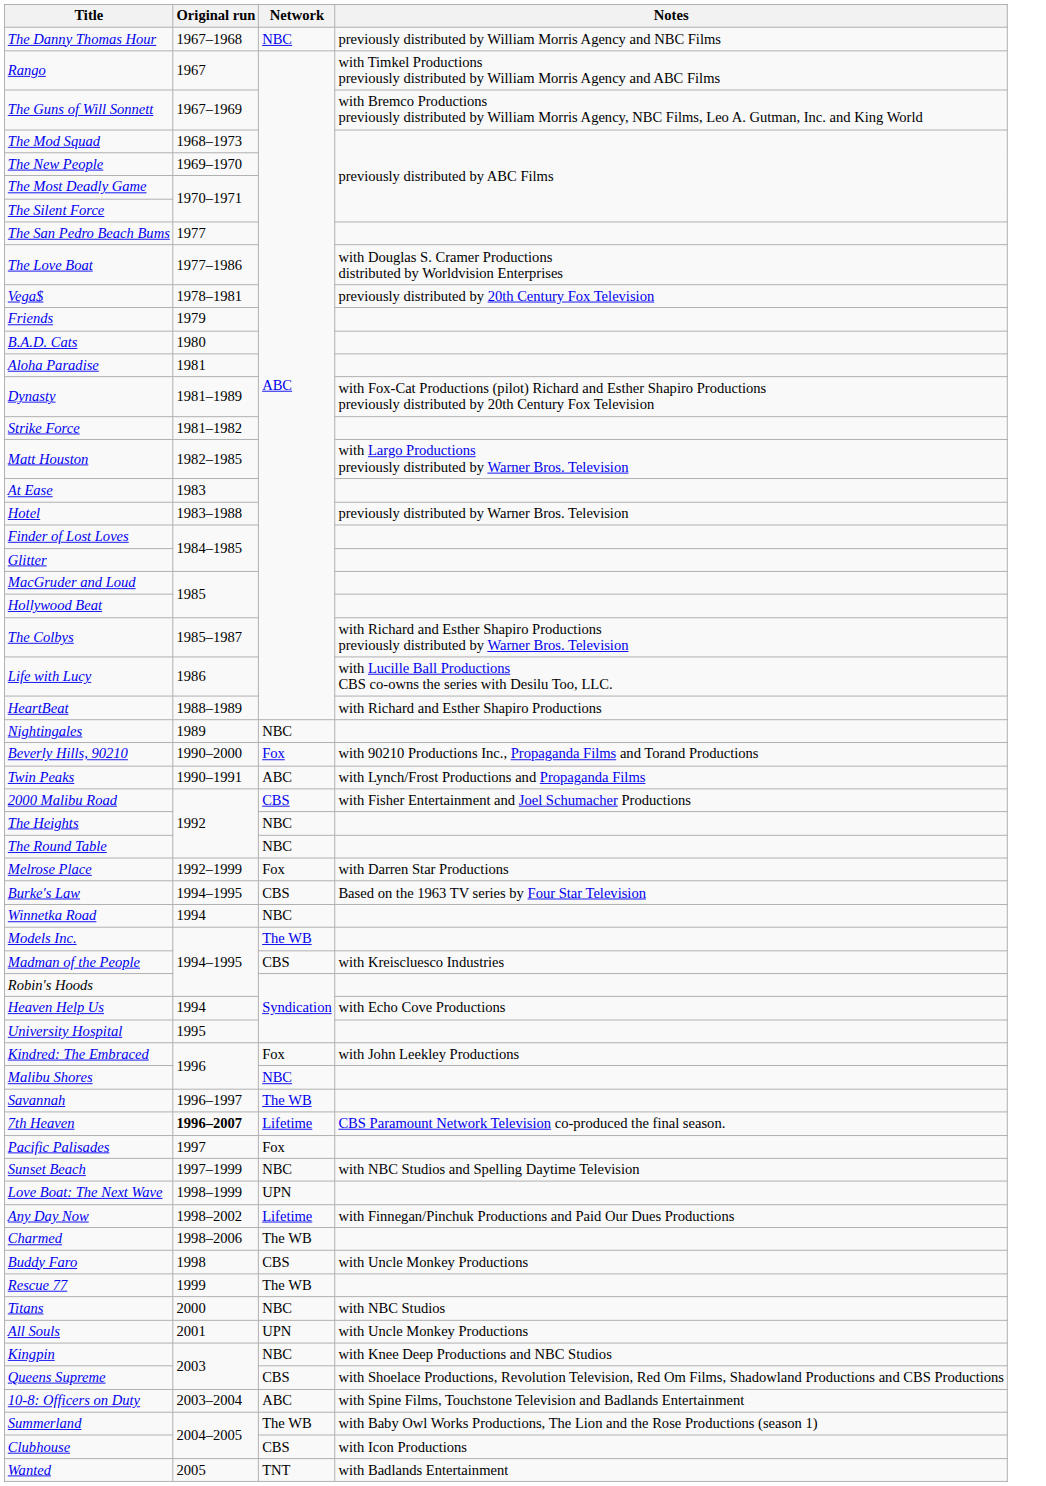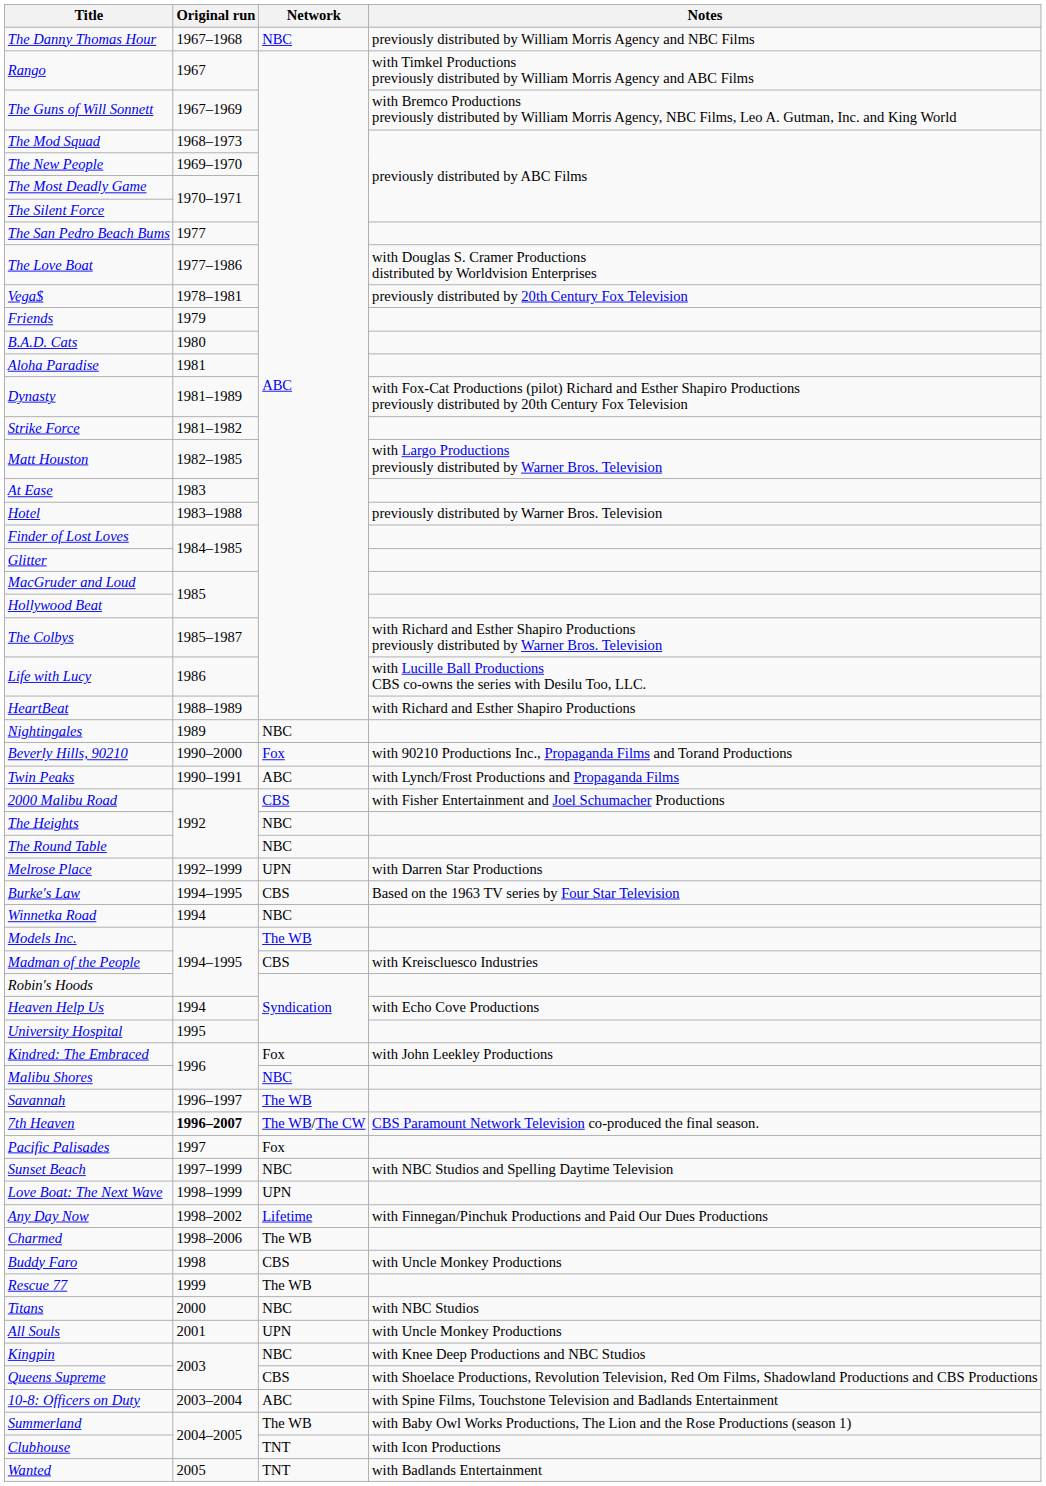 <table class="wikitable sortable">
 <tr>
 <th>Title</th>
 <th>Original run</th>
 <th>Network</th>
 <th>Notes</th>
 </tr>
 <tr>
 <td><em><a href='#'>The Danny Thomas Hour</a></em></td>
 <td>1967–1968</td>
 <td><a href='#'>NBC</a></td>
 <td>previously distributed by William Morris Agency and NBC Films</td>
 </tr>
 <tr>
 <td><em><a href='#'>Rango</a></em></td>
 <td>1967</td>
 <td rowspan="24"><a href='#'>ABC</a></td>
 <td>with Timkel Productions<br>previously distributed by William Morris Agency and ABC Films</td>
 </tr>
 <tr>
 <td><em><a href='#'>The Guns of Will Sonnett</a></em></td>
 <td>1967–1969</td>
 <td>with Bremco Productions<br>previously distributed by William Morris Agency, NBC Films, Leo A. Gutman, Inc. and King World</td>
 </tr>
 <tr>
 <td><em><a href='#'>The Mod Squad</a></em></td>
 <td>1968–1973</td>
 <td rowspan="4">previously distributed by ABC Films</td>
 </tr>
 <tr>
 <td><em><a href='#'>The New People</a></em></td>
 <td>1969–1970</td>
 </tr>
 <tr>
 <td><em><a href='#'>The Most Deadly Game</a></em></td>
 <td rowspan="2">1970–1971</td>
 </tr>
 <tr>
 <td><em><a href='#'>The Silent Force</a></em></td>
 </tr>
 <tr>
 <td><em><a href='#'>The San Pedro Beach Bums</a></em></td>
 <td>1977</td>
 <td></td>
 </tr>
 <tr>
 <td><em><a href='#'>The Love Boat</a></em></td>
 <td>1977–1986</td>
 <td>with Douglas S. Cramer Productions<br>distributed by Worldvision Enterprises</td>
 </tr>
 <tr>
 <td><em><a href='#'>Vega$</a></em></td>
 <td>1978–1981</td>
 <td>previously distributed by <a href='#'>20th Century Fox Television</a></td>
 </tr>
 <tr>
 <td><em><a href='#'>Friends</a></em></td>
 <td>1979</td>
 <td></td>
 </tr>
 <tr>
 <td><em><a href='#'>B.A.D. Cats</a></em></td>
 <td>1980</td>
 <td></td>
 </tr>
 <tr>
 <td><em><a href='#'>Aloha Paradise</a></em></td>
 <td>1981</td>
 <td></td>
 </tr>
 <tr>
 <td><em><a href='#'>Dynasty</a></em></td>
 <td>1981–1989</td>
 <td>with Fox-Cat Productions (pilot) Richard and Esther Shapiro Productions<br>previously distributed by 20th Century Fox Television</td>
 </tr>
 <tr>
 <td><em><a href='#'>Strike Force</a></em></td>
 <td>1981–1982</td>
 <td></td>
 </tr>
 <tr>
 <td><em><a href='#'>Matt Houston</a></em></td>
 <td>1982–1985</td>
 <td>with <a href='#'>Largo Productions</a><br>previously distributed by <a href='#'>Warner Bros. Television</a></td>
 </tr>
 <tr>
 <td><em><a href='#'>At Ease</a></em></td>
 <td>1983</td>
 <td></td>
 </tr>
 <tr>
 <td><em><a href='#'>Hotel</a></em></td>
 <td>1983–1988</td>
 <td>previously distributed by Warner Bros. Television</td>
 </tr>
 <tr>
 <td><em><a href='#'>Finder of Lost Loves</a></em></td>
 <td rowspan="2">1984–1985</td>
 <td></td>
 </tr>
 <tr>
 <td><em><a href='#'>Glitter</a></em></td>
 <td></td>
 </tr>
 <tr>
 <td><em><a href='#'>MacGruder and Loud</a></em></td>
 <td rowspan="2">1985</td>
 <td></td>
 </tr>
 <tr>
 <td><em><a href='#'>Hollywood Beat</a></em></td>
 <td></td>
 </tr>
 <tr>
 <td><em><a href='#'>The Colbys</a></em></td>
 <td>1985–1987</td>
 <td>with Richard and Esther Shapiro Productions<br>previously distributed by <a href='#'>Warner Bros. Television</a></td>
 </tr>
 <tr>
 <td><em><a href='#'>Life with Lucy</a></em></td>
 <td>1986</td>
 <td>with <a href='#'>Lucille Ball Productions</a><br>CBS co-owns the series with Desilu Too, LLC.</td>
 </tr>
 <tr>
 <td><em><a href='#'>HeartBeat</a></em></td>
 <td>1988–1989</td>
 <td>with Richard and Esther Shapiro Productions</td>
 </tr>
 <tr>
 <td><em><a href='#'>Nightingales</a></em></td>
 <td>1989</td>
 <td>NBC</td>
 <td></td>
 </tr>
 <tr>
 <td><em><a href='#'>Beverly Hills, 90210</a></em></td>
 <td>1990–2000</td>
 <td><a href='#'>Fox</a></td>
 <td>with 90210 Productions Inc., <a href='#'>Propaganda Films</a>  and Torand Productions</td>
 </tr>
 <tr>
 <td><em><a href='#'>Twin Peaks</a></em></td>
 <td>1990–1991</td>
 <td>ABC</td>
 <td>with Lynch/Frost Productions and <a href='#'>Propaganda Films</a></td>
 </tr>
 <tr>
 <td><em><a href='#'>2000 Malibu Road</a></em></td>
 <td rowspan="3">1992</td>
 <td><a href='#'>CBS</a></td>
 <td>with Fisher Entertainment and <a href='#'>Joel Schumacher</a> Productions</td>
 </tr>
 <tr>
 <td><em><a href='#'>The Heights</a></em></td>
 <td>NBC</td>
 <td></td>
 </tr>
 <tr>
 <td><em><a href='#'>The Round Table</a></em></td>
 <td>NBC</td>
 <td></td>
 </tr>
 <tr>
 <td><em><a href='#'>Melrose Place</a></em></td>
 <td>1992–1999</td>
-<td>Fox</td>
+<td>UPN</td>
 <td>with Darren Star Productions</td>
 </tr>
 <tr>
 <td><em><a href='#'>Burke's Law</a></em></td>
 <td>1994–1995</td>
 <td>CBS</td>
 <td>Based on the 1963 TV series by <a href='#'>Four Star Television</a></td>
 </tr>
 <tr>
 <td><em><a href='#'>Winnetka Road</a></em></td>
 <td>1994</td>
 <td>NBC</td>
 <td></td>
 </tr>
 <tr>
 <td><em><a href='#'>Models Inc.</a></em></td>
 <td rowspan="3">1994–1995</td>
 <td><a href='#'>The WB</a></td>
 <td></td>
 </tr>
 <tr>
 <td><em><a href='#'>Madman of the People</a></em></td>
 <td>CBS</td>
 <td>with Kreiscluesco Industries</td>
 </tr>
 <tr>
 <td><em>Robin's Hoods</em></td>
 <td rowspan="3"><a href='#'>Syndication</a></td>
 <td></td>
 </tr>
 <tr>
 <td><em><a href='#'>Heaven Help Us</a></em></td>
 <td>1994</td>
 <td>with Echo Cove Productions</td>
 </tr>
 <tr>
 <td><em><a href='#'>University Hospital</a></em></td>
 <td>1995</td>
 <td></td>
 </tr>
 <tr>
 <td><em><a href='#'>Kindred: The Embraced</a></em></td>
 <td rowspan="2">1996</td>
 <td>Fox</td>
 <td>with John Leekley Productions</td>
 </tr>
 <tr>
 <td><em><a href='#'>Malibu Shores</a></em></td>
 <td><a href='#'>NBC</a></td>
 <td></td>
 </tr>
 <tr>
 <td><em><a href='#'>Savannah</a></em></td>
 <td>1996–1997</td>
 <td><a href='#'>The WB</a></td>
 <td></td>
 </tr>
 <tr>
 <td><em><a href='#'>7th Heaven</a></em></td>
 <td><strong>1996–2007</strong></td>
-<td><a href='#'>Lifetime</a></td>
+<td><a href='#'>The WB</a>/<a href='#'>The CW</a></td>
 <td><a href='#'>CBS Paramount Network Television</a> co-produced the final season.</td>
 </tr>
 <tr>
 <td><em><a href='#'>Pacific Palisades</a></em></td>
 <td>1997</td>
 <td>Fox</td>
 <td></td>
 </tr>
 <tr>
 <td><em><a href='#'>Sunset Beach</a></em></td>
 <td>1997–1999</td>
 <td>NBC</td>
 <td>with NBC Studios and Spelling Daytime Television</td>
 </tr>
 <tr>
 <td><em><a href='#'>Love Boat: The Next Wave</a></em></td>
 <td>1998–1999</td>
 <td>UPN</td>
 <td></td>
 </tr>
 <tr>
 <td><em><a href='#'>Any Day Now</a></em></td>
 <td>1998–2002</td>
 <td><a href='#'>Lifetime</a></td>
 <td>with Finnegan/Pinchuk Productions and Paid Our Dues Productions</td>
 </tr>
 <tr>
 <td><em><a href='#'>Charmed</a></em></td>
 <td>1998–2006</td>
 <td>The WB</td>
 <td></td>
 </tr>
 <tr>
 <td><em><a href='#'>Buddy Faro</a></em></td>
 <td>1998</td>
 <td>CBS</td>
 <td>with Uncle Monkey Productions</td>
 </tr>
 <tr>
 <td><em><a href='#'>Rescue 77</a></em></td>
 <td>1999</td>
 <td>The WB</td>
 <td></td>
 </tr>
 <tr>
 <td><em><a href='#'>Titans</a></em></td>
 <td>2000</td>
 <td>NBC</td>
 <td>with NBC Studios</td>
 </tr>
 <tr>
 <td><em><a href='#'>All Souls</a></em></td>
 <td>2001</td>
 <td>UPN</td>
 <td>with Uncle Monkey Productions</td>
 </tr>
 <tr>
 <td><em><a href='#'>Kingpin</a></em></td>
 <td rowspan="2">2003</td>
 <td>NBC</td>
 <td>with Knee Deep Productions and NBC Studios</td>
 </tr>
 <tr>
 <td><em><a href='#'>Queens Supreme</a></em></td>
 <td>CBS</td>
 <td>with Shoelace Productions, Revolution Television, Red Om Films, Shadowland Productions and CBS Productions</td>
 </tr>
 <tr>
 <td><em><a href='#'>10-8: Officers on Duty</a></em></td>
 <td>2003–2004</td>
 <td>ABC</td>
 <td>with Spine Films, Touchstone Television and Badlands Entertainment</td>
 </tr>
 <tr>
 <td><em><a href='#'>Summerland</a></em></td>
 <td rowspan="2">2004–2005</td>
 <td>The WB</td>
 <td>with Baby Owl Works Productions, The Lion and the Rose Productions (season 1)</td>
 </tr>
 <tr>
 <td><em><a href='#'>Clubhouse</a></em></td>
-<td>CBS</td>
+<td>TNT</td>
 <td>with Icon Productions</td>
 </tr>
 <tr>
 <td><em><a href='#'>Wanted</a></em></td>
 <td>2005</td>
 <td>TNT</td>
 <td>with Badlands Entertainment</td>
 </tr>
 </table>
